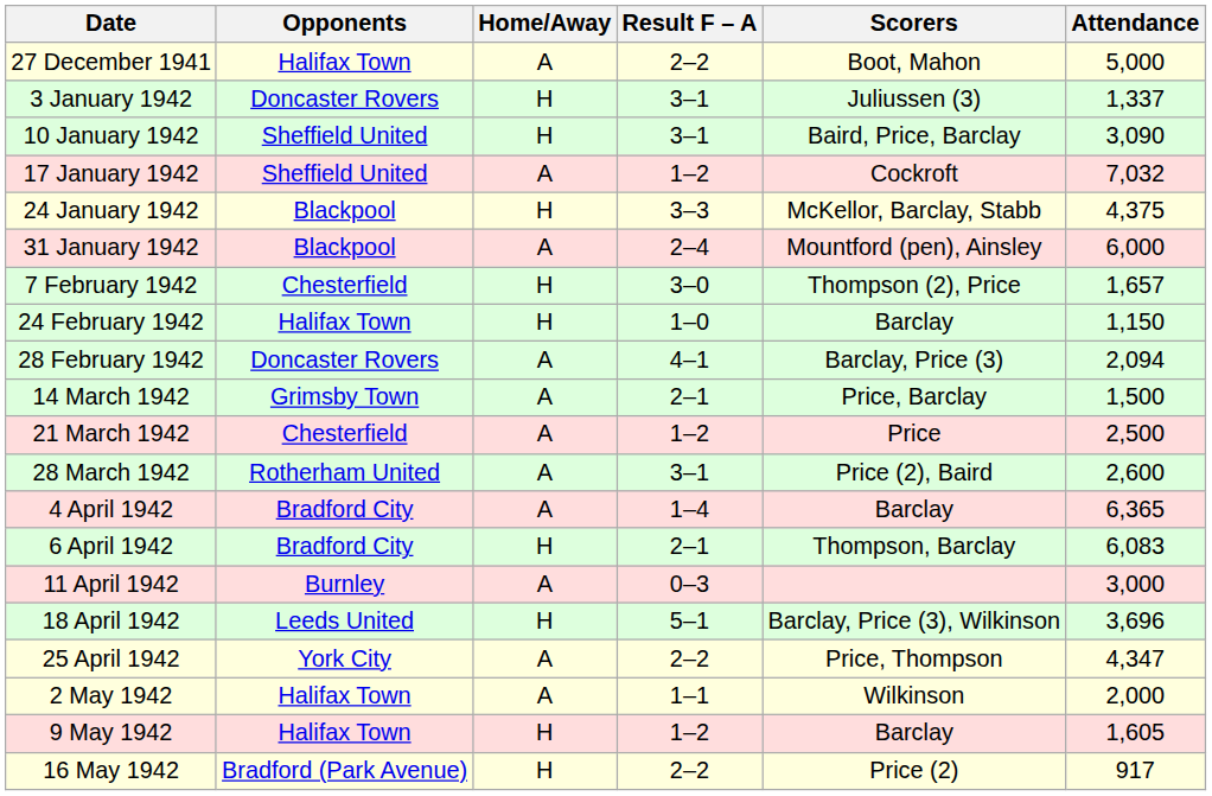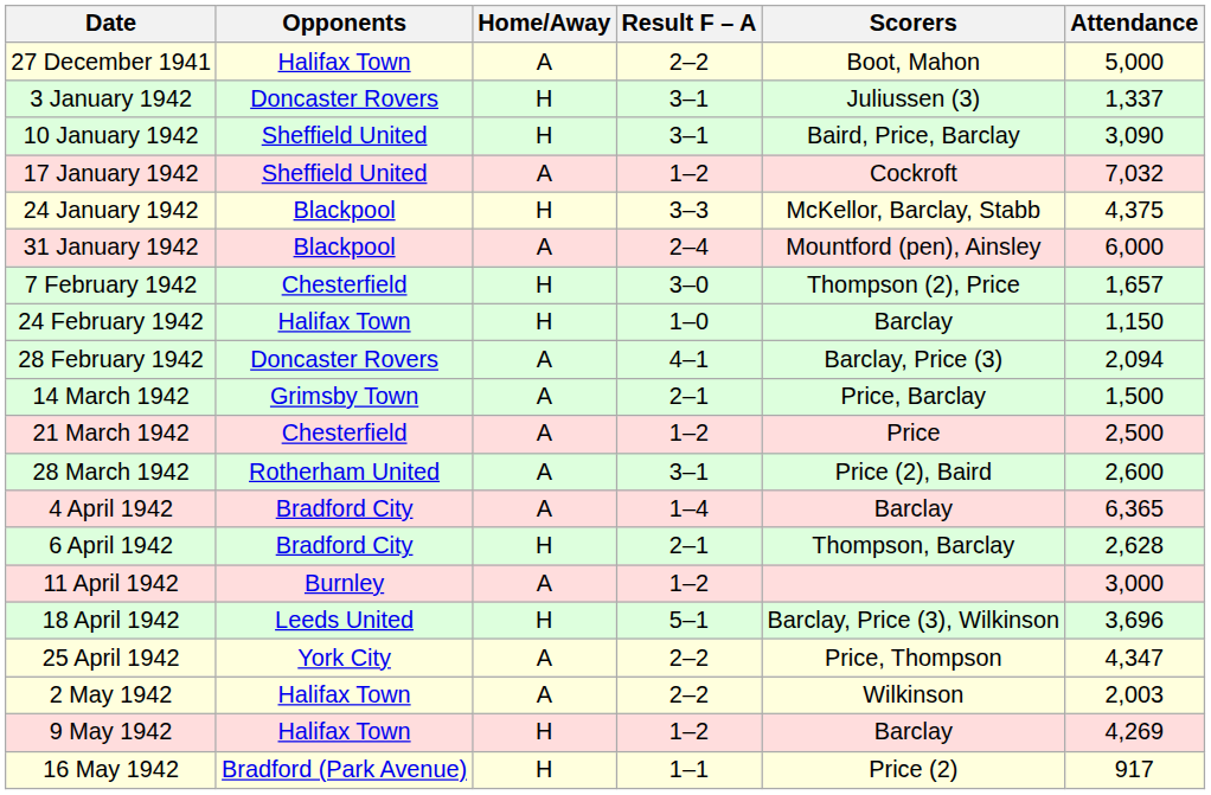 <table class="wikitable" style="text-align:center;">
 <tr>
 <th scope="col">Date</th>
 <th scope="col">Opponents</th>
 <th scope="col">Home/Away</th>
 <th scope="col">Result F – A</th>
 <th scope="col">Scorers</th>
 <th scope="col">Attendance</th>
 </tr>
 <tr style="background-color: #ffffdd">
 <td>27 December 1941</td>
 <td><a href='#'>Halifax Town</a></td>
 <td>A</td>
 <td>2–2</td>
 <td>Boot, Mahon</td>
 <td>5,000</td>
 </tr>
 <tr style="background-color: #ddffdd">
 <td>3 January 1942</td>
 <td><a href='#'>Doncaster Rovers</a></td>
 <td>H</td>
 <td>3–1</td>
 <td>Juliussen (3)</td>
 <td>1,337</td>
 </tr>
 <tr style="background-color: #ddffdd">
 <td>10 January 1942</td>
 <td><a href='#'>Sheffield United</a></td>
 <td>H</td>
 <td>3–1</td>
 <td>Baird, Price, Barclay</td>
 <td>3,090</td>
 </tr>
 <tr style="background-color: #ffdddd">
 <td>17 January 1942</td>
 <td><a href='#'>Sheffield United</a></td>
 <td>A</td>
 <td>1–2</td>
 <td>Cockroft</td>
 <td>7,032</td>
 </tr>
 <tr style="background-color: #ffffdd">
 <td>24 January 1942</td>
 <td><a href='#'>Blackpool</a></td>
 <td>H</td>
 <td>3–3</td>
 <td>McKellor, Barclay, Stabb</td>
 <td>4,375</td>
 </tr>
 <tr style="background-color: #ffdddd">
 <td>31 January 1942</td>
 <td><a href='#'>Blackpool</a></td>
 <td>A</td>
 <td>2–4</td>
 <td>Mountford (pen), Ainsley</td>
 <td>6,000</td>
 </tr>
 <tr style="background-color: #ddffdd">
 <td>7 February 1942</td>
 <td><a href='#'>Chesterfield</a></td>
 <td>H</td>
 <td>3–0</td>
 <td>Thompson (2), Price</td>
 <td>1,657</td>
 </tr>
 <tr style="background-color: #ddffdd">
 <td>24 February 1942</td>
 <td><a href='#'>Halifax Town</a></td>
 <td>H</td>
 <td>1–0</td>
 <td>Barclay</td>
 <td>1,150</td>
 </tr>
 <tr style="background-color: #ddffdd">
 <td>28 February 1942</td>
 <td><a href='#'>Doncaster Rovers</a></td>
 <td>A</td>
 <td>4–1</td>
 <td>Barclay, Price (3)</td>
 <td>2,094</td>
 </tr>
 <tr style="background-color: #ddffdd">
 <td>14 March 1942</td>
 <td><a href='#'>Grimsby Town</a></td>
 <td>A</td>
 <td>2–1</td>
 <td>Price, Barclay</td>
 <td>1,500</td>
 </tr>
 <tr style="background-color: #ffdddd">
 <td>21 March 1942</td>
 <td><a href='#'>Chesterfield</a></td>
 <td>A</td>
 <td>1–2</td>
 <td>Price</td>
 <td>2,500</td>
 </tr>
 <tr style="background-color: #ddffdd">
 <td>28 March 1942</td>
 <td><a href='#'>Rotherham United</a></td>
 <td>A</td>
 <td>3–1</td>
 <td>Price (2), Baird</td>
 <td>2,600</td>
 </tr>
 <tr style="background-color: #ffdddd">
 <td>4 April 1942</td>
 <td><a href='#'>Bradford City</a></td>
 <td>A</td>
 <td>1–4</td>
 <td>Barclay</td>
 <td>6,365</td>
 </tr>
 <tr style="background-color: #ddffdd">
 <td>6 April 1942</td>
 <td><a href='#'>Bradford City</a></td>
 <td>H</td>
 <td>2–1</td>
 <td>Thompson, Barclay</td>
-<td>6,083</td>
+<td>2,628</td>
 </tr>
 <tr style="background-color: #ffdddd">
 <td>11 April 1942</td>
 <td><a href='#'>Burnley</a></td>
 <td>A</td>
-<td>0–3</td>
+<td>1–2</td>
 <td></td>
 <td>3,000</td>
 </tr>
 <tr style="background-color: #ddffdd">
 <td>18 April 1942</td>
 <td><a href='#'>Leeds United</a></td>
 <td>H</td>
 <td>5–1</td>
 <td>Barclay, Price (3), Wilkinson</td>
 <td>3,696</td>
 </tr>
 <tr style="background-color: #ffffdd">
 <td>25 April 1942</td>
 <td><a href='#'>York City</a></td>
 <td>A</td>
 <td>2–2</td>
 <td>Price, Thompson</td>
 <td>4,347</td>
 </tr>
 <tr style="background-color: #ffffdd">
 <td>2 May 1942</td>
 <td><a href='#'>Halifax Town</a></td>
 <td>A</td>
-<td>1–1</td>
+<td>2–2</td>
 <td>Wilkinson</td>
-<td>2,000</td>
+<td>2,003</td>
 </tr>
 <tr style="background-color: #ffdddd">
 <td>9 May 1942</td>
 <td><a href='#'>Halifax Town</a></td>
 <td>H</td>
 <td>1–2</td>
 <td>Barclay</td>
-<td>1,605</td>
+<td>4,269</td>
 </tr>
 <tr style="background-color: #ffffdd">
 <td>16 May 1942</td>
 <td><a href='#'>Bradford (Park Avenue)</a></td>
 <td>H</td>
-<td>2–2</td>
+<td>1–1</td>
 <td>Price (2)</td>
 <td>917</td>
 </tr>
 </table>
